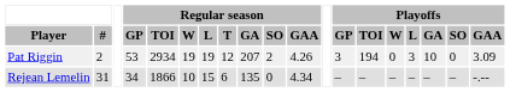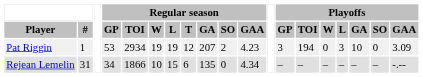 <table BORDER="0" CELLPADDING="3" CELLSPACING="2" ID="Table1">
 <tr ALIGN="center" bgcolor="#c0c0c0">
 <th ALIGN="center" colspan="2" bgcolor="#ffffff"> </th>
 <th ALIGN="center" rowspan="99" bgcolor="#ffffff"> </th>
 <th ALIGN="center" colspan="8">Regular season</th>
 <th ALIGN="center" rowspan="99" bgcolor="#ffffff"> </th>
 <th ALIGN="center" colspan="7">Playoffs</th>
 </tr>
 <tr ALIGN="center" bgcolor="#c0c0c0">
 <th ALIGN="center">Player</th>
 <th ALIGN="center">#</th>
 <th ALIGN="center">GP</th>
 <th ALIGN="center">TOI</th>
 <th ALIGN="center">W</th>
 <th ALIGN="center">L</th>
 <th ALIGN="center">T</th>
 <th ALIGN="center">GA</th>
 <th ALIGN="center">SO</th>
 <th ALIGN="center">GAA</th>
 <th ALIGN="center">GP</th>
 <th ALIGN="center">TOI</th>
 <th ALIGN="center">W</th>
 <th ALIGN="center">L</th>
 <th ALIGN="center">GA</th>
 <th ALIGN="center">SO</th>
 <th ALIGN="center">GAA</th>
 </tr>
 <tr bgcolor="#f0f0f0">
 <td><a href='#'>Pat Riggin</a></td>
-<td>2</td>
+<td>1</td>
 <td>53</td>
 <td>2934</td>
 <td>19</td>
 <td>19</td>
 <td>12</td>
 <td>207</td>
 <td>2</td>
-<td>4.26</td>
+<td>4.23</td>
 <td>3</td>
 <td>194</td>
 <td>0</td>
 <td>3</td>
 <td>10</td>
 <td>0</td>
 <td>3.09</td>
 </tr>
 <tr bgcolor="#e0e0e0">
 <td><a href='#'>Rejean Lemelin</a></td>
 <td>31</td>
 <td>34</td>
 <td>1866</td>
 <td>10</td>
 <td>15</td>
 <td>6</td>
 <td>135</td>
 <td>0</td>
 <td>4.34</td>
 <td>–</td>
 <td>–</td>
 <td>–</td>
 <td>–</td>
 <td>–</td>
 <td>–</td>
 <td>-.--</td>
 </tr>
 </table>
